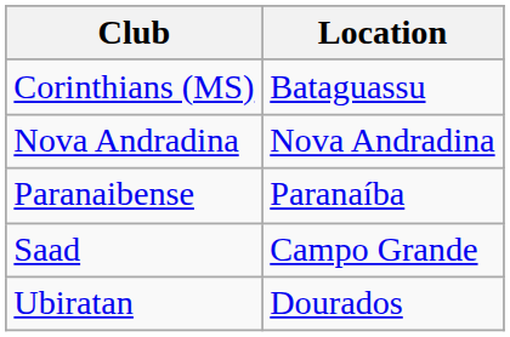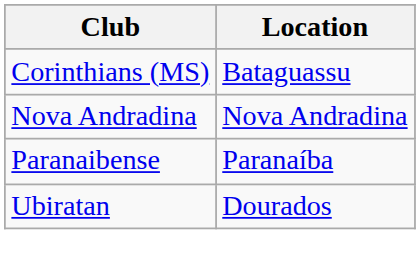 <table class="wikitable sortable">
 <tr>
 <th>Club</th>
 <th>Location</th>
 </tr>
 <tr>
 <td><a href='#'>Corinthians (MS)</a></td>
 <td><a href='#'>Bataguassu</a></td>
 </tr>
 <tr>
 <td><a href='#'>Nova Andradina</a></td>
 <td><a href='#'>Nova Andradina</a></td>
 </tr>
 <tr>
 <td><a href='#'>Paranaibense</a></td>
 <td><a href='#'>Paranaíba</a></td>
 </tr>
 <tr>
-<td><a href='#'>Saad</a></td>
-<td><a href='#'>Campo Grande</a></td>
-</tr>
-<tr>
 <td><a href='#'>Ubiratan</a></td>
 <td><a href='#'>Dourados</a></td>
 </tr>
 </table>
